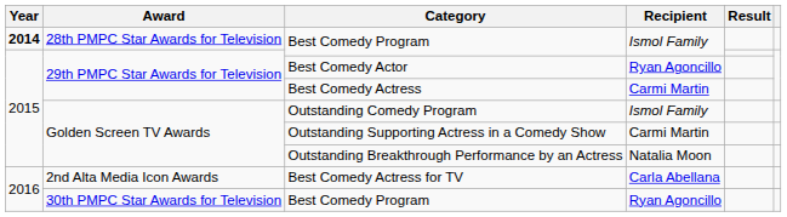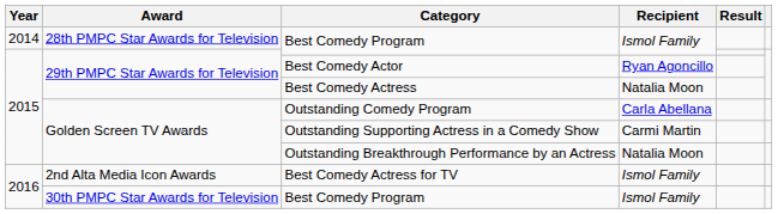 <table class="wikitable">
 <tr>
 <th>Year</th>
 <th>Award</th>
 <th>Category</th>
 <th>Recipient</th>
 <th>Result</th>
 <th></th>
 </tr>
 <tr>
-<td><strong>2014</strong></td>
+<td>2014</td>
 <td><a href='#'>28th PMPC Star Awards for Television</a></td>
 <td rowspan=2>Best Comedy Program</td>
 <td rowspan=2><em>Ismol Family</em></td>
 <td></td>
 <td></td>
 </tr>
 <tr>
 <td rowspan=6>2015</td>
 <td rowspan=3><a href='#'>29th PMPC Star Awards for Television</a></td>
 <td></td>
 <td rowspan=3></td>
 </tr>
 <tr>
 <td>Best Comedy Actor</td>
 <td><a href='#'>Ryan Agoncillo</a></td>
 <td></td>
 </tr>
 <tr>
 <td>Best Comedy Actress</td>
-<td><a href='#'>Carmi Martin</a></td>
+<td>Natalia Moon</td>
 <td></td>
 </tr>
 <tr>
 <td rowspan=3>Golden Screen TV Awards</td>
 <td>Outstanding Comedy Program</td>
-<td><em>Ismol Family</em></td>
+<td><a href='#'>Carla Abellana</a></td>
 <td></td>
 <td></td>
 </tr>
 <tr>
 <td>Outstanding Supporting Actress in a Comedy Show</td>
 <td>Carmi Martin</td>
 <td></td>
 <td></td>
 </tr>
 <tr>
 <td>Outstanding Breakthrough Performance by an Actress</td>
 <td>Natalia Moon</td>
 <td></td>
 <td></td>
 </tr>
 <tr>
 <td rowspan=2>2016</td>
 <td>2nd Alta Media Icon Awards</td>
 <td>Best Comedy Actress for TV</td>
-<td><a href='#'>Carla Abellana</a></td>
+<td><em>Ismol Family</em></td>
 <td></td>
 <td></td>
 </tr>
 <tr>
 <td><a href='#'>30th PMPC Star Awards for Television</a></td>
 <td>Best Comedy Program</td>
-<td><a href='#'>Ryan Agoncillo</a></td>
+<td><em>Ismol Family</em></td>
 <td></td>
 <td></td>
 </tr>
 </table>
